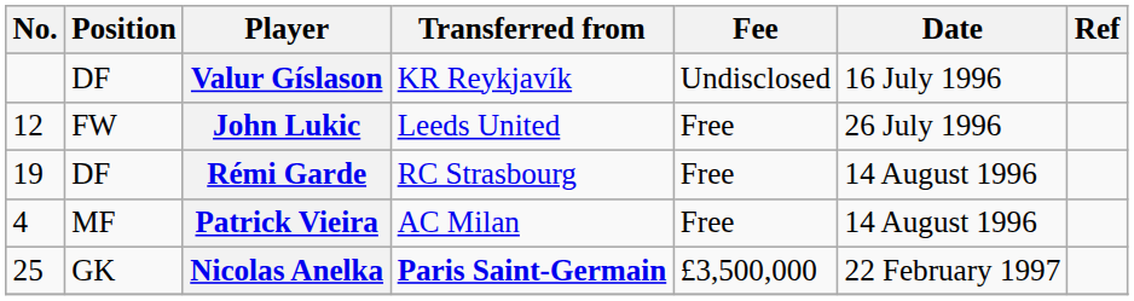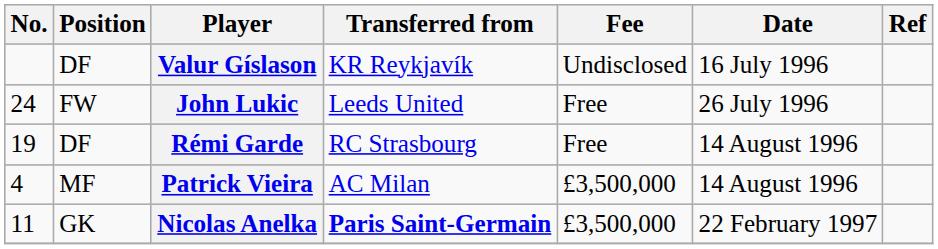 <table class="wikitable plainrowheaders" style="text-align:center; text-align:left">
 <tr>
 <th scope="col">No.</th>
 <th scope="col">Position</th>
 <th scope="col">Player</th>
 <th scope="col">Transferred from</th>
 <th scope="col">Fee</th>
 <th scope="col">Date</th>
 <th scope="col">Ref</th>
 </tr>
 <tr>
 <td></td>
 <td>DF</td>
 <th scope="row"><a href='#'>Valur Gíslason</a></th>
 <td><a href='#'>KR Reykjavík</a></td>
 <td>Undisclosed</td>
 <td>16 July 1996</td>
 <td></td>
 </tr>
 <tr>
-<td>12</td>
+<td>24</td>
 <td>FW</td>
 <th scope="row"><a href='#'>John Lukic</a></th>
 <td><a href='#'>Leeds United</a></td>
 <td>Free</td>
 <td>26 July 1996</td>
 <td></td>
 </tr>
 <tr>
 <td>19</td>
 <td>DF</td>
 <th scope="row"><a href='#'>Rémi Garde</a></th>
 <td><a href='#'>RC Strasbourg</a></td>
 <td>Free</td>
 <td>14 August 1996</td>
 <td></td>
 </tr>
 <tr>
 <td>4</td>
 <td>MF</td>
 <th scope="row"><a href='#'>Patrick Vieira</a></th>
 <td><a href='#'>AC Milan</a></td>
-<td>Free</td>
+<td>£3,500,000</td>
 <td>14 August 1996</td>
 <td></td>
 </tr>
 <tr>
-<td>25</td>
+<td>11</td>
 <td>GK</td>
 <th scope="row"><a href='#'>Nicolas Anelka</a></th>
 <td><strong><a href='#'>Paris Saint-Germain</a></strong></td>
 <td>£3,500,000</td>
 <td>22 February 1997</td>
 <td></td>
 </tr>
 <tr>
 </tr>
 </table>
